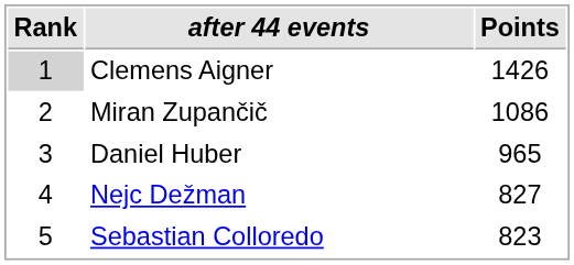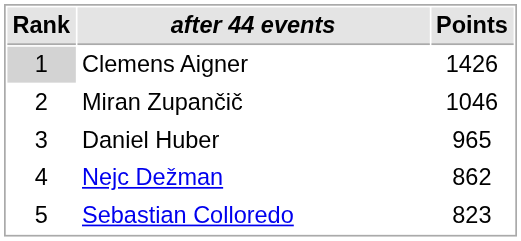 <table cellspacing="1" cellpadding="3" style="border:1px solid #aaa; font-size:86%;">
 <tr style="background:#e4e4e4;">
 <th style="border-bottom:1px solid #aaa; width:10px;">Rank</th>
 <th style="border-bottom:1px solid #aaa; width:200px;"><em>after 44 events</em></th>
 <th style="border-bottom:1px solid #aaa; width:20px;">Points</th>
 </tr>
 <tr>
 <td align=center style="background: lightgrey;">1</td>
 <td> Clemens Aigner</td>
 <td align=center>1426</td>
 </tr>
 <tr>
 <td align=center>2</td>
 <td> Miran Zupančič</td>
-<td align=center>1086</td>
+<td align=center>1046</td>
 </tr>
 <tr>
 <td align=center>3</td>
 <td> Daniel Huber</td>
 <td align=center>965</td>
 </tr>
 <tr>
 <td align=center>4</td>
 <td> <a href='#'>Nejc Dežman</a></td>
-<td align=center>827</td>
+<td align=center>862</td>
 </tr>
 <tr>
 <td align=center>5</td>
 <td> <a href='#'>Sebastian Colloredo</a></td>
 <td align=center>823</td>
 </tr>
 </table>
